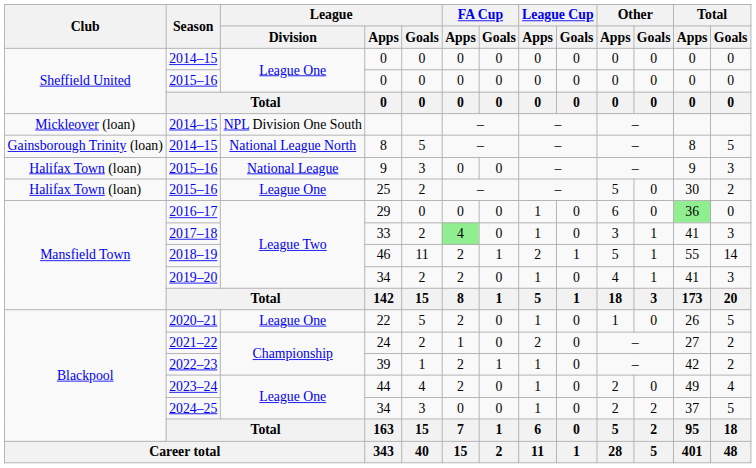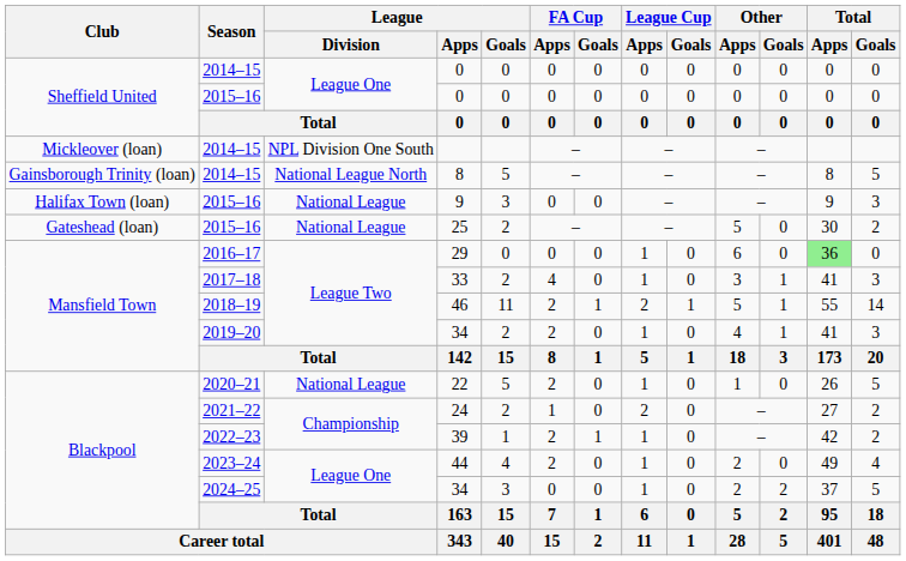 <table class="wikitable" style="text-align:center">
 <tr>
 <th rowspan="2">Club</th>
 <th rowspan="2">Season</th>
 <th colspan="3">League</th>
 <th colspan="2"><a href='#'>FA Cup</a></th>
 <th colspan="2"><a href='#'>League Cup</a></th>
 <th colspan="2">Other</th>
 <th colspan="2">Total</th>
 </tr>
 <tr>
 <th>Division</th>
 <th>Apps</th>
 <th>Goals</th>
 <th>Apps</th>
 <th>Goals</th>
 <th>Apps</th>
 <th>Goals</th>
 <th>Apps</th>
 <th>Goals</th>
 <th>Apps</th>
 <th>Goals</th>
 </tr>
 <tr>
 <td rowspan="3"><a href='#'>Sheffield United</a></td>
 <td><a href='#'>2014–15</a></td>
 <td rowspan="2"><a href='#'>League One</a></td>
 <td>0</td>
 <td>0</td>
 <td>0</td>
 <td>0</td>
 <td>0</td>
 <td>0</td>
 <td>0</td>
 <td>0</td>
 <td>0</td>
 <td>0</td>
 </tr>
 <tr>
 <td><a href='#'>2015–16</a></td>
 <td>0</td>
 <td>0</td>
 <td>0</td>
 <td>0</td>
 <td>0</td>
 <td>0</td>
 <td>0</td>
 <td>0</td>
 <td>0</td>
 <td>0</td>
 </tr>
 <tr>
 <th colspan="2">Total</th>
 <th>0</th>
 <th>0</th>
 <th>0</th>
 <th>0</th>
 <th>0</th>
 <th>0</th>
 <th>0</th>
 <th>0</th>
 <th>0</th>
 <th>0</th>
 </tr>
 <tr>
 <td><a href='#'>Mickleover</a> (loan)</td>
 <td><a href='#'>2014–15</a></td>
 <td><a href='#'>NPL</a> Division One South</td>
 <td></td>
 <td></td>
 <td colspan="2">–</td>
 <td colspan="2">–</td>
 <td colspan="2">–</td>
 <td></td>
 <td></td>
 </tr>
 <tr>
 <td><a href='#'>Gainsborough Trinity</a> (loan)</td>
 <td><a href='#'>2014–15</a></td>
 <td><a href='#'>National League North</a></td>
 <td>8</td>
 <td>5</td>
 <td colspan="2">–</td>
 <td colspan="2">–</td>
 <td colspan="2">–</td>
 <td>8</td>
 <td>5</td>
 </tr>
 <tr>
 <td><a href='#'>Halifax Town</a> (loan)</td>
 <td><a href='#'>2015–16</a></td>
 <td><a href='#'>National League</a></td>
 <td>9</td>
 <td>3</td>
 <td>0</td>
 <td>0</td>
 <td colspan="2">–</td>
 <td colspan="2">–</td>
 <td>9</td>
 <td>3</td>
 </tr>
 <tr>
-<td><a href='#'>Halifax Town</a> (loan)</td>
+<td><a href='#'>Gateshead</a> (loan)</td>
 <td><a href='#'>2015–16</a></td>
-<td><a href='#'>League One</a></td>
+<td><a href='#'>National League</a></td>
 <td>25</td>
 <td>2</td>
 <td colspan="2">–</td>
 <td colspan="2">–</td>
 <td>5</td>
 <td>0</td>
 <td>30</td>
 <td>2</td>
 </tr>
 <tr>
 <td rowspan="5"><a href='#'>Mansfield Town</a></td>
 <td><a href='#'>2016–17</a></td>
 <td rowspan="4"><a href='#'>League Two</a></td>
 <td>29</td>
 <td>0</td>
 <td>0</td>
 <td>0</td>
 <td>1</td>
 <td>0</td>
 <td>6</td>
 <td>0</td>
 <td style="background: lightgreen;">36</td>
 <td>0</td>
 </tr>
 <tr>
 <td><a href='#'>2017–18</a></td>
 <td>33</td>
 <td>2</td>
-<td style="background: lightgreen;">4</td>
+<td>4</td>
 <td>0</td>
 <td>1</td>
 <td>0</td>
 <td>3</td>
 <td>1</td>
 <td>41</td>
 <td>3</td>
 </tr>
 <tr>
 <td><a href='#'>2018–19</a></td>
 <td>46</td>
 <td>11</td>
 <td>2</td>
 <td>1</td>
 <td>2</td>
 <td>1</td>
 <td>5</td>
 <td>1</td>
 <td>55</td>
 <td>14</td>
 </tr>
 <tr>
 <td><a href='#'>2019–20</a></td>
 <td>34</td>
 <td>2</td>
 <td>2</td>
 <td>0</td>
 <td>1</td>
 <td>0</td>
 <td>4</td>
 <td>1</td>
 <td>41</td>
 <td>3</td>
 </tr>
 <tr>
 <th colspan="2">Total</th>
 <th>142</th>
 <th>15</th>
 <th>8</th>
 <th>1</th>
 <th>5</th>
 <th>1</th>
 <th>18</th>
 <th>3</th>
 <th>173</th>
 <th>20</th>
 </tr>
 <tr>
 <td rowspan="6"><a href='#'>Blackpool</a></td>
 <td><a href='#'>2020–21</a></td>
-<td><a href='#'>League One</a></td>
+<td><a href='#'>National League</a></td>
 <td>22</td>
 <td>5</td>
 <td>2</td>
 <td>0</td>
 <td>1</td>
 <td>0</td>
 <td>1</td>
 <td>0</td>
 <td>26</td>
 <td>5</td>
 </tr>
 <tr>
 <td><a href='#'>2021–22</a></td>
 <td rowspan="2"><a href='#'>Championship</a></td>
 <td>24</td>
 <td>2</td>
 <td>1</td>
 <td>0</td>
 <td>2</td>
 <td>0</td>
 <td colspan="2">–</td>
 <td>27</td>
 <td>2</td>
 </tr>
 <tr>
 <td><a href='#'>2022–23</a></td>
 <td>39</td>
 <td>1</td>
 <td>2</td>
 <td>1</td>
 <td>1</td>
 <td>0</td>
 <td colspan="2">–</td>
 <td>42</td>
 <td>2</td>
 </tr>
 <tr>
 <td><a href='#'>2023–24</a></td>
 <td rowspan="2"><a href='#'>League One</a></td>
 <td>44</td>
 <td>4</td>
 <td>2</td>
 <td>0</td>
 <td>1</td>
 <td>0</td>
 <td>2</td>
 <td>0</td>
 <td>49</td>
 <td>4</td>
 </tr>
 <tr>
 <td><a href='#'>2024–25</a></td>
 <td>34</td>
 <td>3</td>
 <td>0</td>
 <td>0</td>
 <td>1</td>
 <td>0</td>
 <td>2</td>
 <td>2</td>
 <td>37</td>
 <td>5</td>
 </tr>
 <tr>
 <th colspan="2">Total</th>
 <th>163</th>
 <th>15</th>
 <th>7</th>
 <th>1</th>
 <th>6</th>
 <th>0</th>
 <th>5</th>
 <th>2</th>
 <th>95</th>
 <th>18</th>
 </tr>
 <tr>
 <th colspan="3">Career total</th>
 <th>343</th>
 <th>40</th>
 <th>15</th>
 <th>2</th>
 <th>11</th>
 <th>1</th>
 <th>28</th>
 <th>5</th>
 <th>401</th>
 <th>48</th>
 </tr>
 </table>
